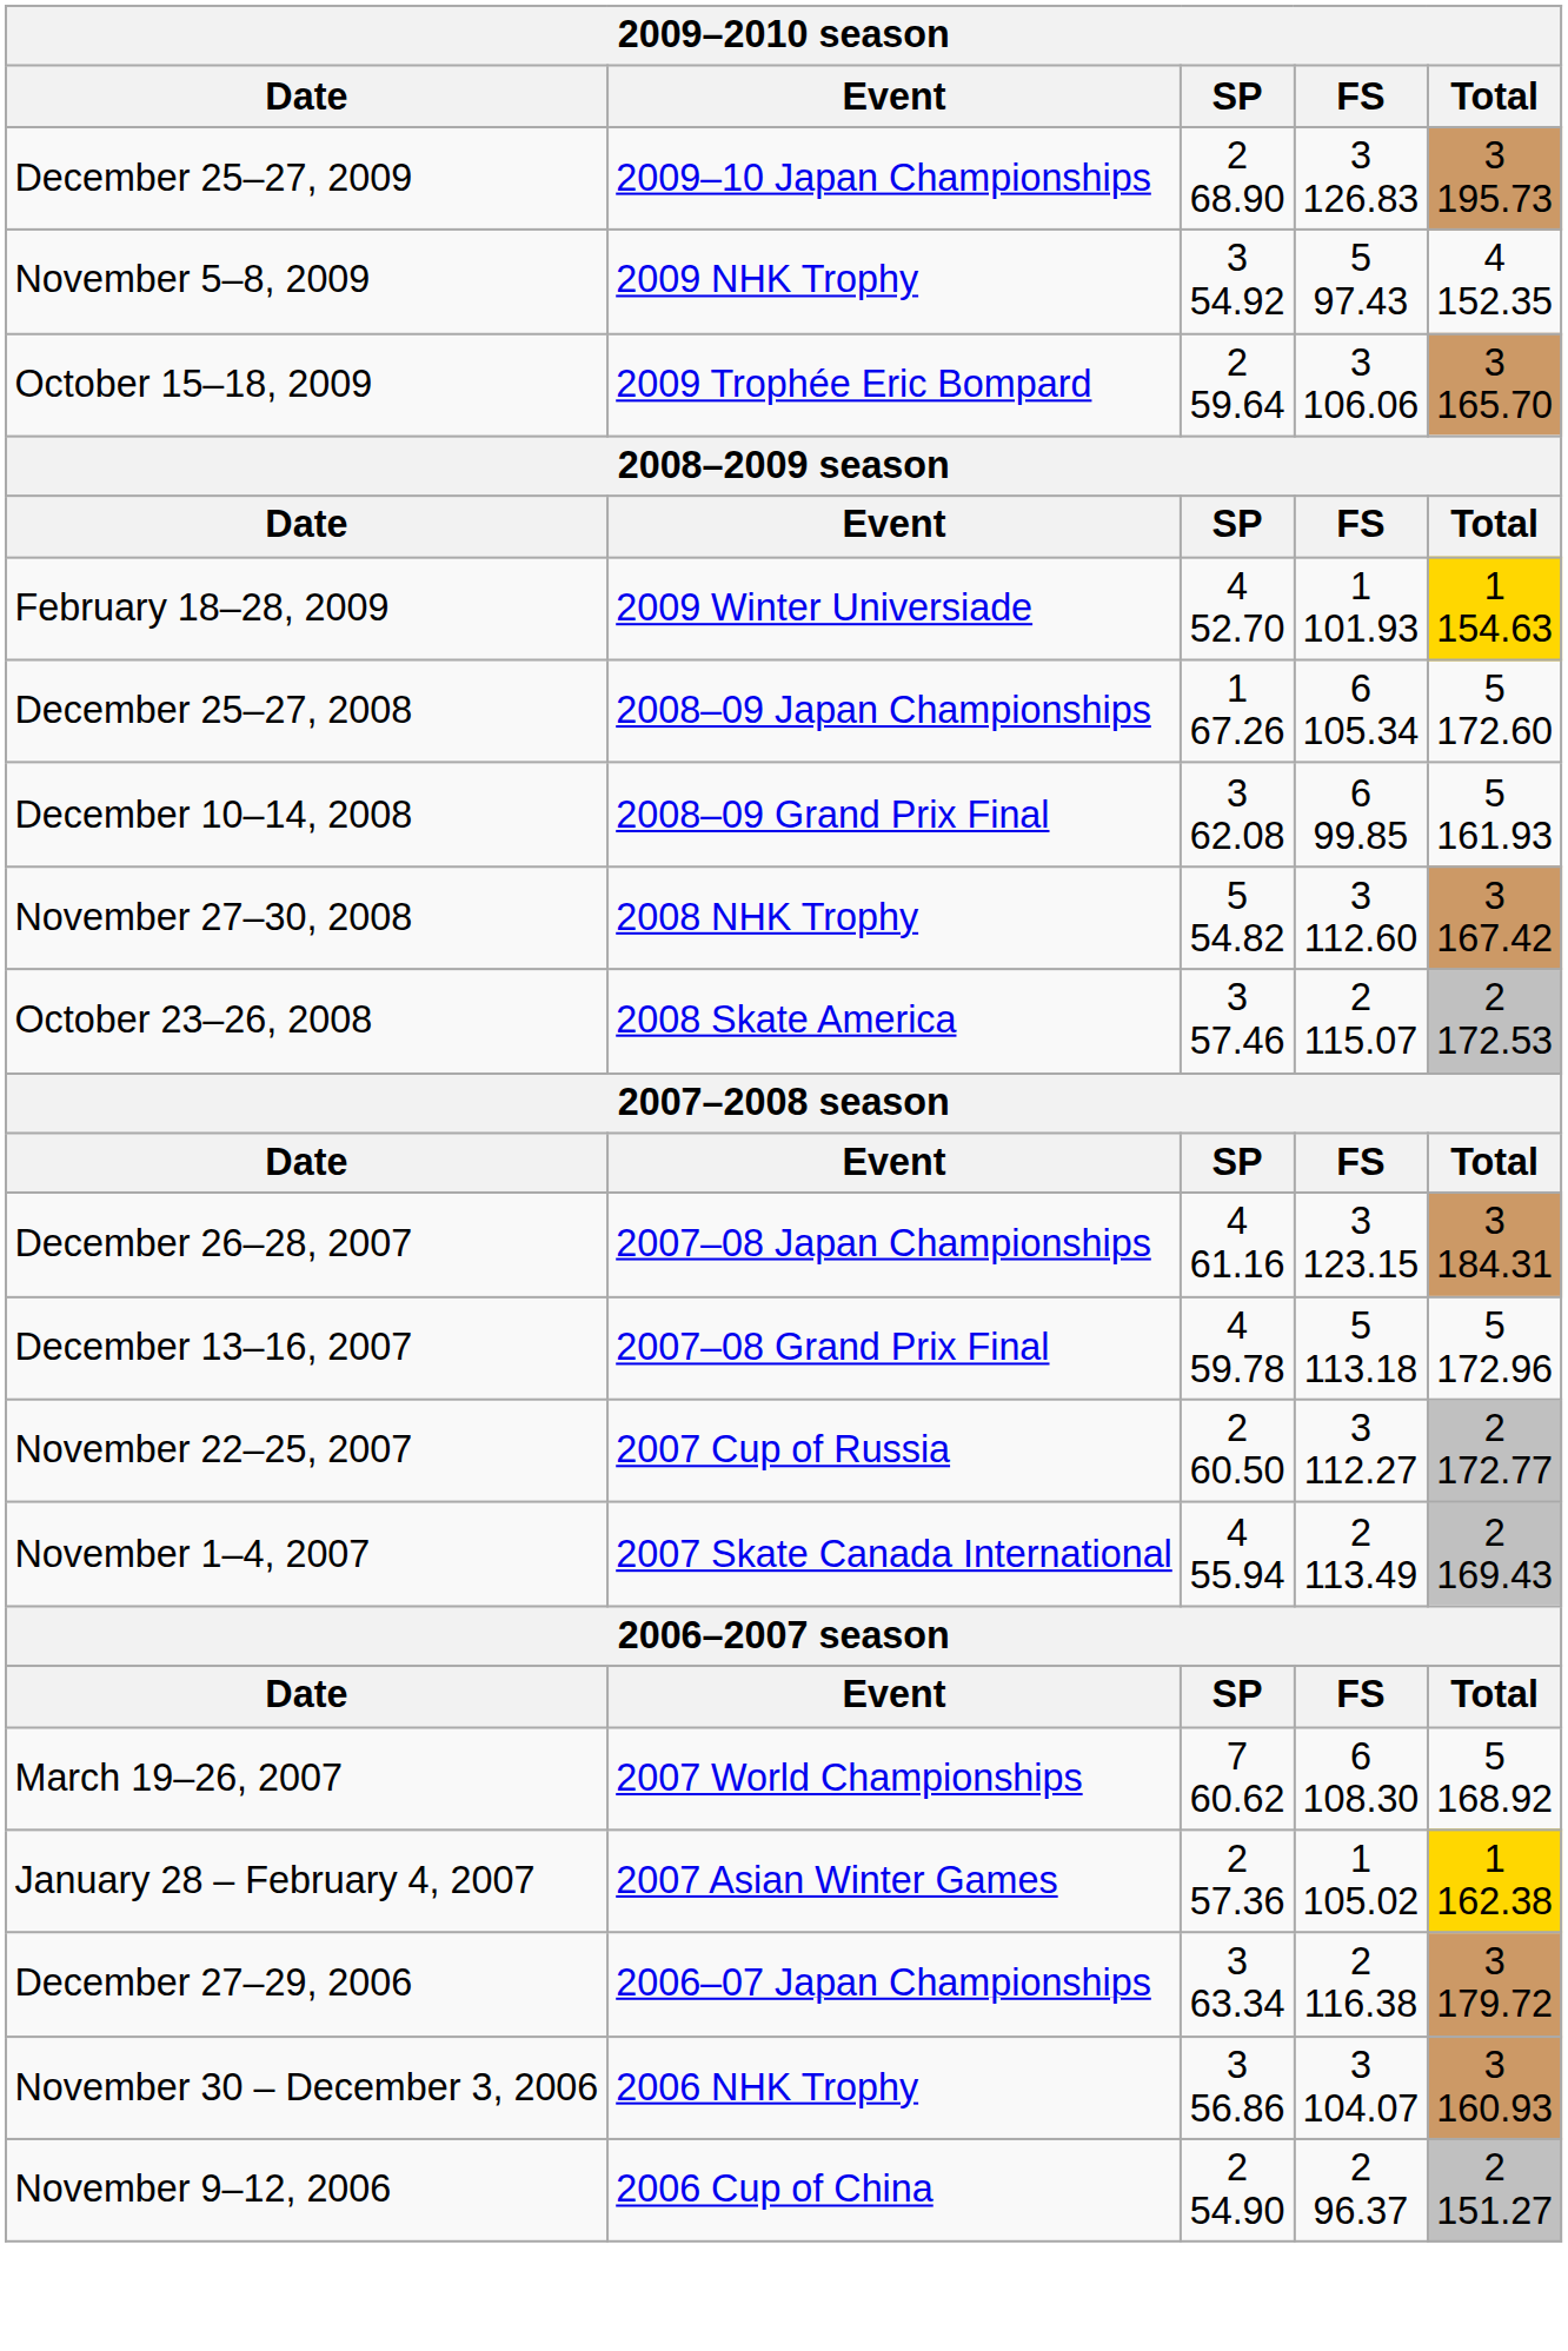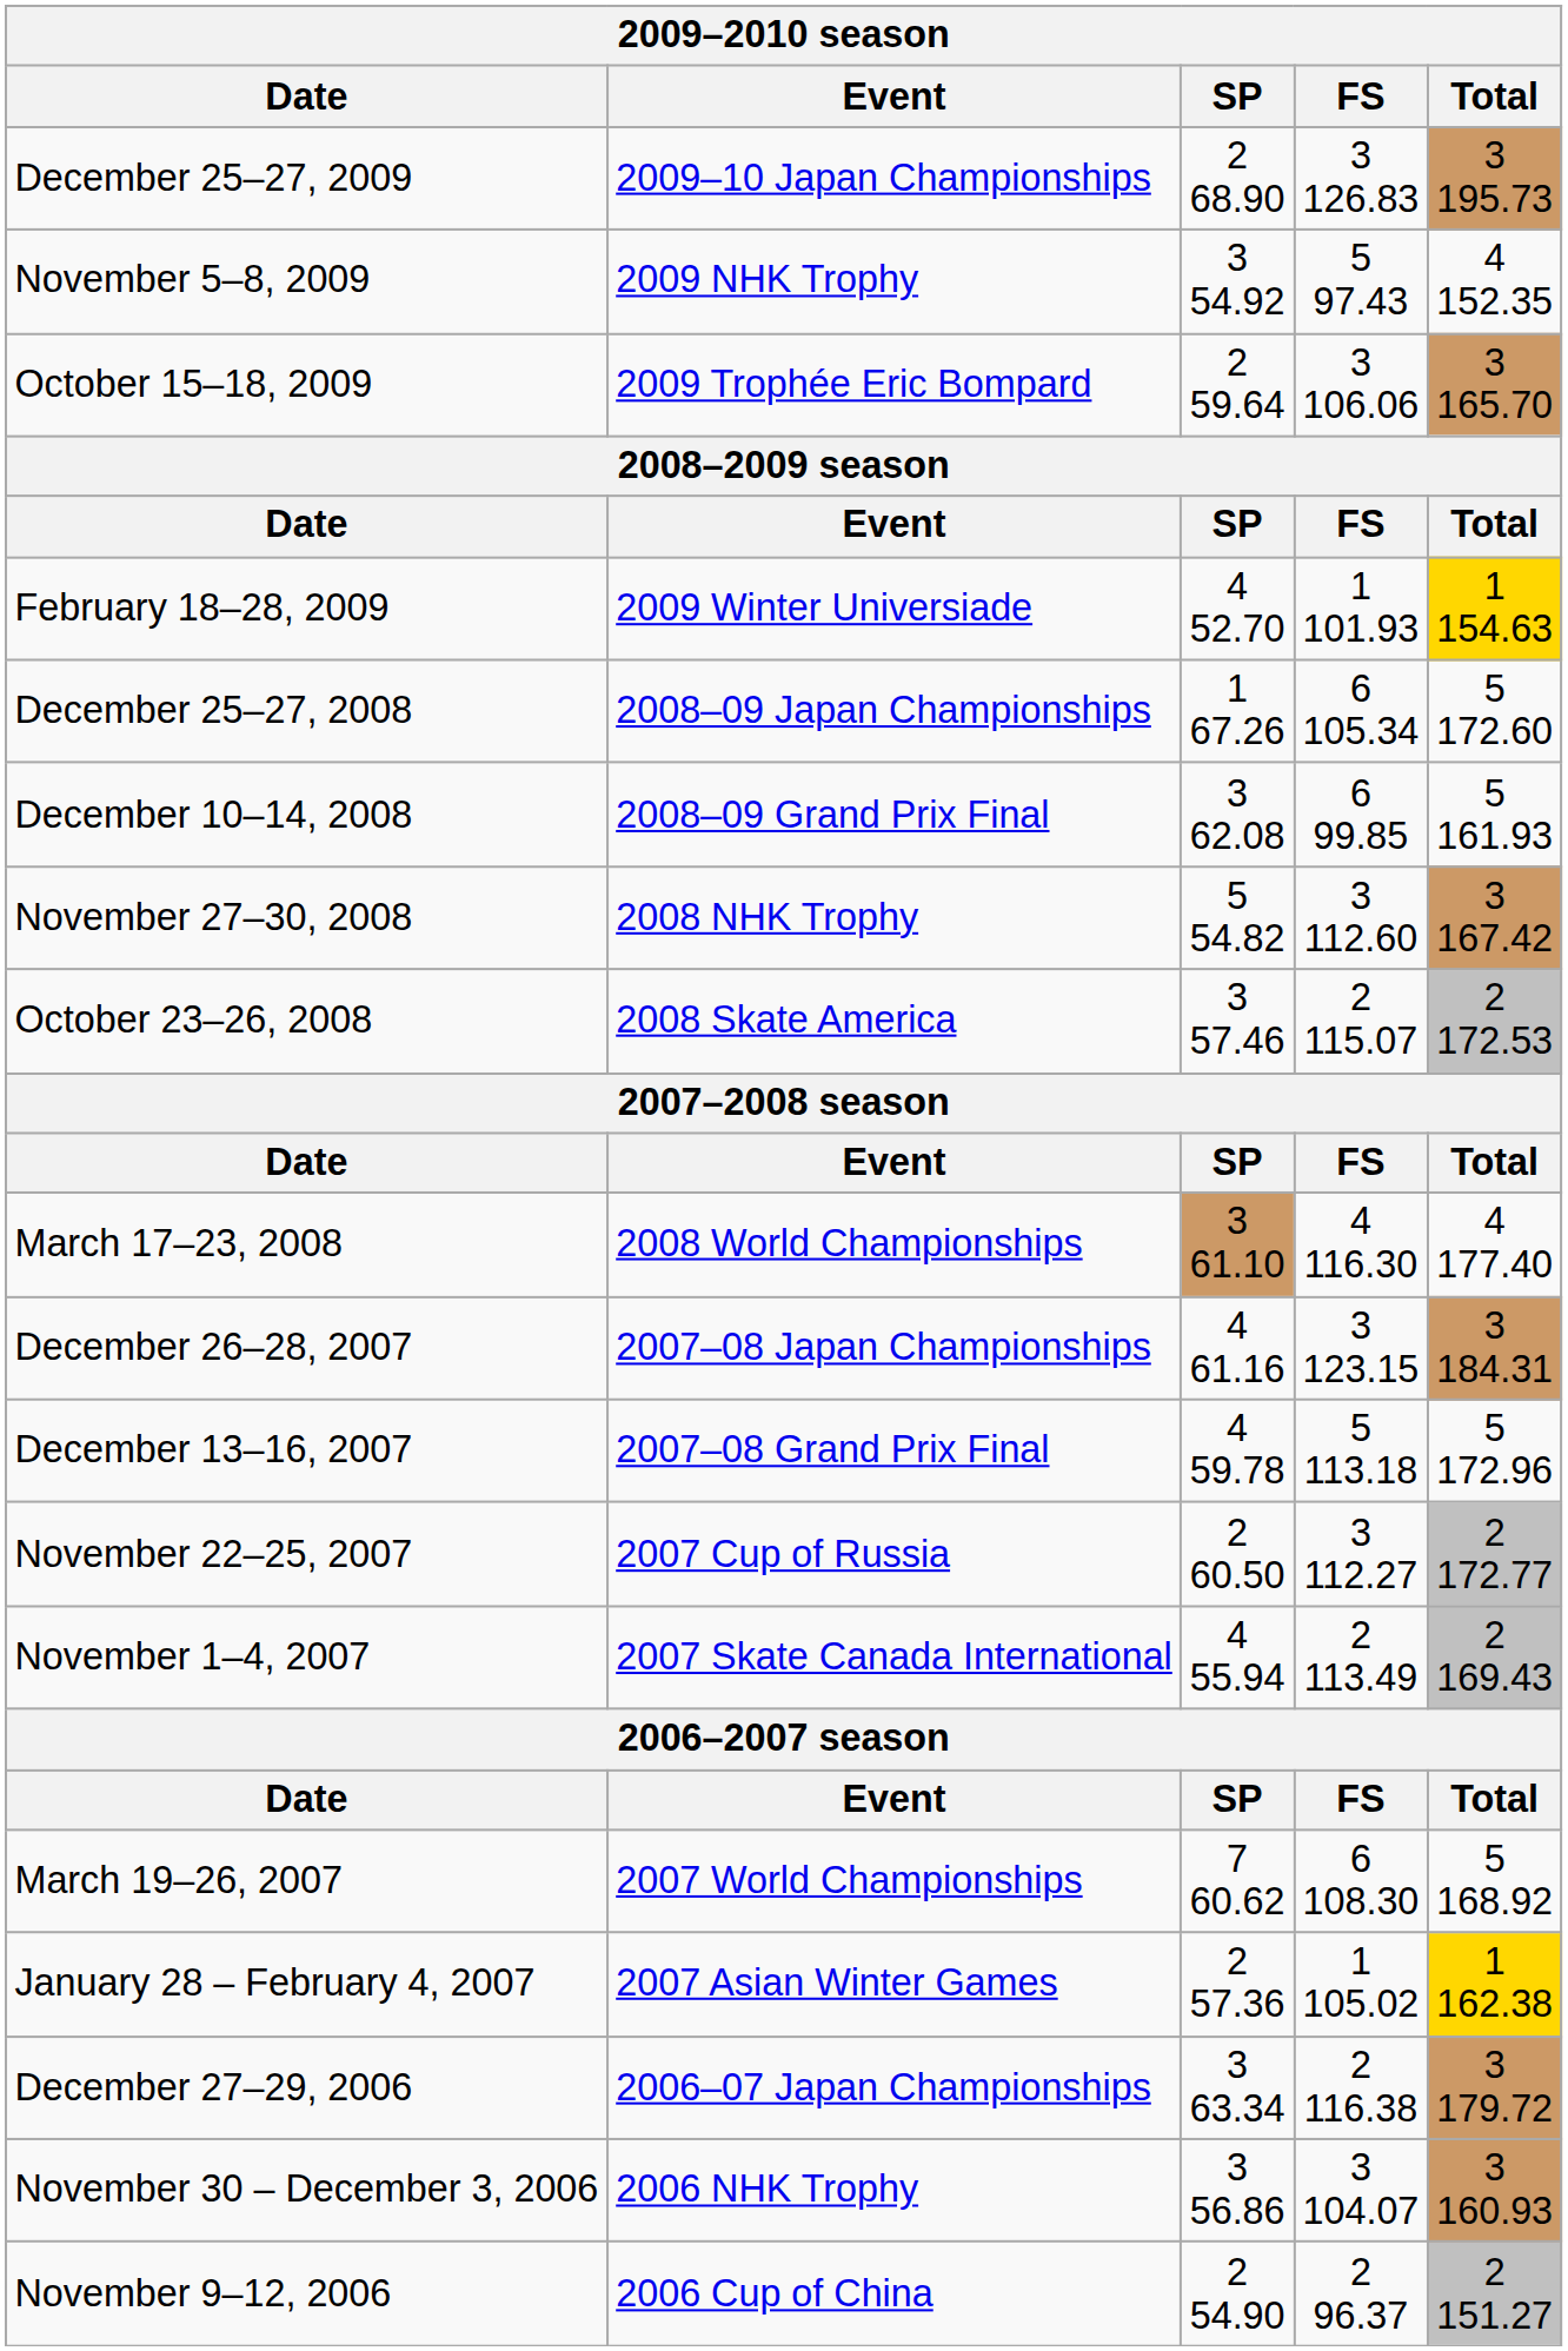 <table class="wikitable">
 <tr>
 <th colspan="5">2009–2010 season</th>
 </tr>
 <tr>
 <th>Date</th>
 <th>Event</th>
 <th>SP</th>
 <th>FS</th>
 <th>Total</th>
 </tr>
 <tr>
 <td>December 25–27, 2009</td>
 <td><a href='#'>2009–10 Japan Championships</a></td>
 <td align="center">2 <br> 68.90</td>
 <td align="center">3 <br> 126.83</td>
 <td align="center" bgcolor="#cc9966">3 <br> 195.73</td>
 </tr>
 <tr>
 <td>November 5–8, 2009</td>
 <td><a href='#'>2009 NHK Trophy</a></td>
 <td align="center">3 <br> 54.92</td>
 <td align="center">5 <br> 97.43</td>
 <td align="center">4 <br> 152.35</td>
 </tr>
 <tr>
 <td>October 15–18, 2009</td>
 <td><a href='#'>2009 Trophée Eric Bompard</a></td>
 <td align="center">2 <br> 59.64</td>
 <td align="center">3 <br> 106.06</td>
 <td align="center" bgcolor="#cc9966">3 <br> 165.70</td>
 </tr>
 <tr>
 <th colspan="5">2008–2009 season</th>
 </tr>
 <tr>
 <th>Date</th>
 <th>Event</th>
 <th>SP</th>
 <th>FS</th>
 <th>Total</th>
 </tr>
 <tr>
 <td>February 18–28, 2009</td>
 <td><a href='#'>2009 Winter Universiade</a></td>
 <td align="center">4 <br> 52.70</td>
 <td align="center">1 <br> 101.93</td>
 <td align="center" bgcolor="gold">1 <br> 154.63</td>
 </tr>
 <tr>
 <td>December 25–27, 2008</td>
 <td><a href='#'>2008–09 Japan Championships</a></td>
 <td align="center">1 <br> 67.26</td>
 <td align="center">6 <br> 105.34</td>
 <td align="center">5 <br> 172.60</td>
 </tr>
 <tr>
 <td>December 10–14, 2008</td>
 <td><a href='#'>2008–09 Grand Prix Final</a></td>
 <td align="center">3 <br> 62.08</td>
 <td align="center">6 <br> 99.85</td>
 <td align="center">5 <br> 161.93</td>
 </tr>
 <tr>
 <td>November 27–30, 2008</td>
 <td><a href='#'>2008 NHK Trophy</a></td>
 <td align="center">5 <br> 54.82</td>
 <td align="center">3 <br> 112.60</td>
 <td align="center" bgcolor="#cc9966">3 <br> 167.42</td>
 </tr>
 <tr>
 <td>October 23–26, 2008</td>
 <td><a href='#'>2008 Skate America</a></td>
 <td align="center">3 <br> 57.46</td>
 <td align="center">2 <br> 115.07</td>
 <td align="center" bgcolor="silver">2 <br> 172.53</td>
 </tr>
 <tr>
 <th colspan="5">2007–2008 season</th>
 </tr>
 <tr>
 <th>Date</th>
 <th>Event</th>
 <th>SP</th>
 <th>FS</th>
 <th>Total</th>
 </tr>
 <tr>
+<td>March 17–23, 2008</td>
+<td><a href='#'>2008 World Championships</a></td>
+<td align="center" bgcolor="#cc9966">3 <br> 61.10</td>
+<td align="center">4 <br> 116.30</td>
+<td align="center">4 <br> 177.40</td>
+</tr>
+<tr>
 <td>December 26–28, 2007</td>
 <td><a href='#'>2007–08 Japan Championships</a></td>
 <td align="center">4 <br> 61.16</td>
 <td align="center">3 <br> 123.15</td>
 <td align="center" bgcolor="#cc9966">3 <br> 184.31</td>
 </tr>
 <tr>
 <td>December 13–16, 2007</td>
 <td><a href='#'>2007–08 Grand Prix Final</a></td>
 <td align="center">4 <br> 59.78</td>
 <td align="center">5 <br> 113.18</td>
 <td align="center">5 <br> 172.96</td>
 </tr>
 <tr>
 <td>November 22–25, 2007</td>
 <td><a href='#'>2007 Cup of Russia</a></td>
 <td align="center">2 <br> 60.50</td>
 <td align="center">3 <br> 112.27</td>
 <td align="center" bgcolor="silver">2 <br> 172.77</td>
 </tr>
 <tr>
 <td>November 1–4, 2007</td>
 <td><a href='#'>2007 Skate Canada International</a></td>
 <td align="center">4 <br> 55.94</td>
 <td align="center">2 <br> 113.49</td>
 <td align="center" bgcolor="silver">2 <br> 169.43</td>
 </tr>
 <tr>
 <th colspan="5">2006–2007 season</th>
 </tr>
 <tr>
 <th>Date</th>
 <th>Event</th>
 <th>SP</th>
 <th>FS</th>
 <th>Total</th>
 </tr>
 <tr>
 <td>March 19–26, 2007</td>
 <td><a href='#'>2007 World Championships</a></td>
 <td align="center">7 <br> 60.62</td>
 <td align="center">6 <br> 108.30</td>
 <td align="center">5 <br> 168.92</td>
 </tr>
 <tr>
 <td>January 28 – February 4, 2007</td>
 <td><a href='#'>2007 Asian Winter Games</a></td>
 <td align="center">2 <br> 57.36</td>
 <td align="center">1 <br> 105.02</td>
 <td align="center" bgcolor="gold">1 <br> 162.38</td>
 </tr>
 <tr>
 <td>December 27–29, 2006</td>
 <td><a href='#'>2006–07 Japan Championships</a></td>
 <td align="center">3 <br> 63.34</td>
 <td align="center">2 <br> 116.38</td>
 <td align="center" bgcolor="#cc9966">3 <br> 179.72</td>
 </tr>
 <tr>
 <td>November 30 – December 3, 2006</td>
 <td><a href='#'>2006 NHK Trophy</a></td>
 <td align="center">3 <br> 56.86</td>
 <td align="center">3 <br> 104.07</td>
 <td align="center" bgcolor="#cc9966">3 <br> 160.93</td>
 </tr>
 <tr>
 <td>November 9–12, 2006</td>
 <td><a href='#'>2006 Cup of China</a></td>
 <td align="center">2 <br> 54.90</td>
 <td align="center">2 <br> 96.37</td>
 <td align="center" bgcolor="silver">2 <br> 151.27</td>
 </tr>
 </table>
